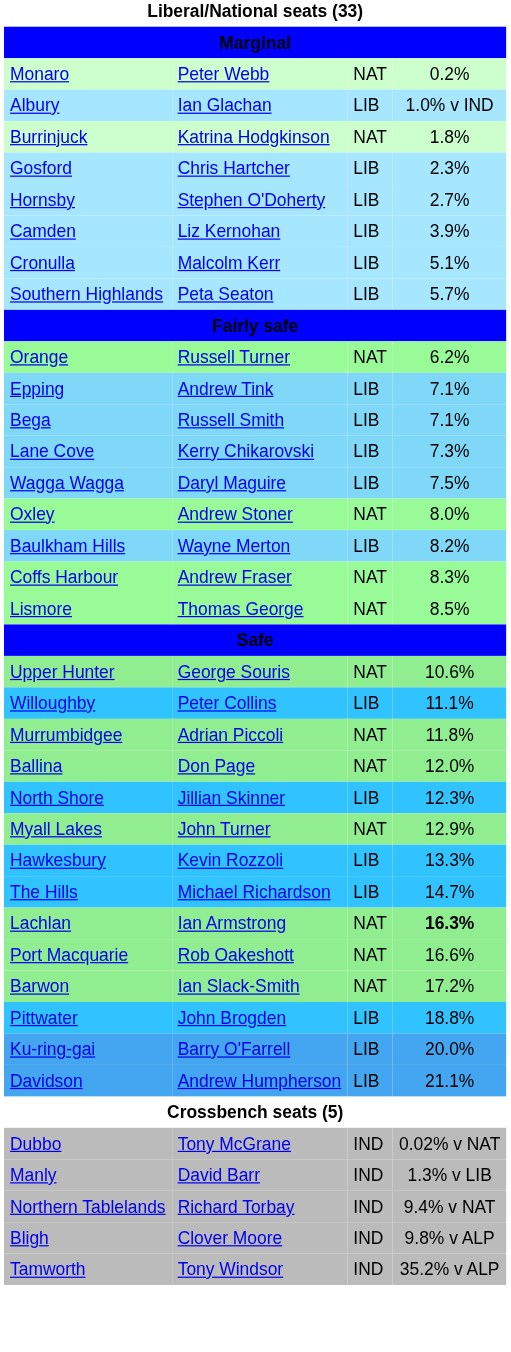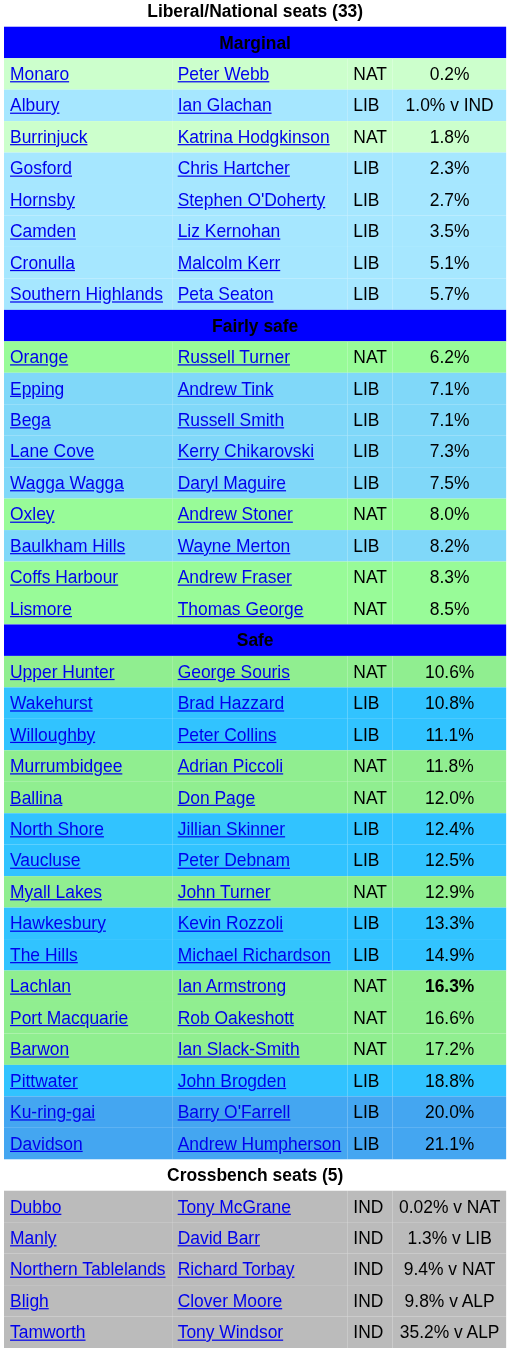 <table class="toccolours" align="left" cellpadding="5" cellspacing="0" style="margin-right: .5em; margin-top:.4em;font-size: 90%;">
 <tr>
 <td COLSPAN=4 align="center"><strong>Liberal/National seats (33)</strong></td>
 </tr>
 <tr>
 <td COLSPAN=4 align="center" bgcolor="Blue"><span><strong>Marginal</strong></span></td>
 </tr>
 <tr>
 <td align="left" bgcolor="CCFFCC"><a href='#'>Monaro</a></td>
 <td align="left" bgcolor="CCFFCC"><a href='#'>Peter Webb</a></td>
 <td align="left" bgcolor="CCFFCC">NAT</td>
 <td align="center" bgcolor="CCFFCC">0.2%</td>
 </tr>
 <tr>
 <td align="left" bgcolor="A6E7FF"><a href='#'>Albury</a></td>
 <td align="left" bgcolor="A6E7FF"><a href='#'>Ian Glachan</a></td>
 <td align="left" bgcolor="A6E7FF">LIB</td>
 <td align="center" bgcolor="A6E7FF">1.0% v IND</td>
 </tr>
 <tr>
 <td align="left" bgcolor="CCFFCC"><a href='#'>Burrinjuck</a></td>
 <td align="left" bgcolor="CCFFCC"><a href='#'>Katrina Hodgkinson</a></td>
 <td align="left" bgcolor="CCFFCC">NAT</td>
 <td align="center" bgcolor="CCFFCC">1.8%</td>
 </tr>
 <tr>
 <td align="left" bgcolor="A6E7FF"><a href='#'>Gosford</a></td>
 <td align="left" bgcolor="A6E7FF"><a href='#'>Chris Hartcher</a></td>
 <td align="left" bgcolor="A6E7FF">LIB</td>
 <td align="center" bgcolor="A6E7FF">2.3%</td>
 </tr>
 <tr>
 <td align="left" bgcolor="A6E7FF"><a href='#'>Hornsby</a></td>
 <td align="left" bgcolor="A6E7FF"><a href='#'>Stephen O'Doherty</a></td>
 <td align="left" bgcolor="A6E7FF">LIB</td>
 <td align="center" bgcolor="A6E7FF">2.7%</td>
 </tr>
 <tr>
 <td align="left" bgcolor="A6E7FF"><a href='#'>Camden</a></td>
 <td align="left" bgcolor="A6E7FF"><a href='#'>Liz Kernohan</a></td>
 <td align="left" bgcolor="A6E7FF">LIB</td>
-<td align="center" bgcolor="A6E7FF">3.9%</td>
+<td align="center" bgcolor="A6E7FF">3.5%</td>
 </tr>
 <tr>
 <td align="left" bgcolor="A6E7FF"><a href='#'>Cronulla</a></td>
 <td align="left" bgcolor="A6E7FF"><a href='#'>Malcolm Kerr</a></td>
 <td align="left" bgcolor="A6E7FF">LIB</td>
 <td align="center" bgcolor="A6E7FF">5.1%</td>
 </tr>
 <tr>
 <td align="left" bgcolor="A6E7FF"><a href='#'>Southern Highlands</a></td>
 <td align="left" bgcolor="A6E7FF"><a href='#'>Peta Seaton</a></td>
 <td align="left" bgcolor="A6E7FF">LIB</td>
 <td align="center" bgcolor="A6E7FF">5.7%</td>
 </tr>
 <tr>
 <td COLSPAN=4 align="center" bgcolor="blue"><span><strong>Fairly safe</strong></span></td>
 </tr>
 <tr>
 <td align="left" bgcolor="98FB98"><a href='#'>Orange</a></td>
 <td align="left" bgcolor="98FB98"><a href='#'>Russell Turner</a></td>
 <td align="left" bgcolor="98FB98">NAT</td>
 <td align="center" bgcolor="98FB98">6.2%</td>
 </tr>
 <tr>
 <td align="left" bgcolor="80D8F9"><a href='#'>Epping</a></td>
 <td align="left" bgcolor="80D8F9"><a href='#'>Andrew Tink</a></td>
 <td align="left" bgcolor="80D8F9">LIB</td>
 <td align="center" bgcolor="80D8F9">7.1%</td>
 </tr>
 <tr>
 <td align="left" bgcolor="80D8F9"><a href='#'>Bega</a></td>
 <td align="left" bgcolor="80D8F9"><a href='#'>Russell Smith</a></td>
 <td align="left" bgcolor="80D8F9">LIB</td>
 <td align="center" bgcolor="80D8F9">7.1%</td>
 </tr>
 <tr>
 <td align="left" bgcolor="80D8F9"><a href='#'>Lane Cove</a></td>
 <td align="left" bgcolor="80D8F9"><a href='#'>Kerry Chikarovski</a></td>
 <td align="left" bgcolor="80D8F9">LIB</td>
 <td align="center" bgcolor="80D8F9">7.3%</td>
 </tr>
 <tr>
 <td align="left" bgcolor="80D8F9"><a href='#'>Wagga Wagga</a></td>
 <td align="left" bgcolor="80D8F9"><a href='#'>Daryl Maguire</a></td>
 <td align="left" bgcolor="80D8F9">LIB</td>
 <td align="center" bgcolor="80D8F9">7.5%</td>
 </tr>
 <tr>
 <td align="left" bgcolor="98FB98"><a href='#'>Oxley</a></td>
 <td align="left" bgcolor="98FB98"><a href='#'>Andrew Stoner</a></td>
 <td align="left" bgcolor="98FB98">NAT</td>
 <td align="center" bgcolor="98FB98">8.0%</td>
 </tr>
 <tr>
 <td align="left" bgcolor="80D8F9"><a href='#'>Baulkham Hills</a></td>
 <td align="left" bgcolor="80D8F9"><a href='#'>Wayne Merton</a></td>
 <td align="left" bgcolor="80D8F9">LIB</td>
 <td align="center" bgcolor="80D8F9">8.2%</td>
 </tr>
 <tr>
 <td align="left" bgcolor="98FB98"><a href='#'>Coffs Harbour</a></td>
 <td align="left" bgcolor="98FB98"><a href='#'>Andrew Fraser</a></td>
 <td align="left" bgcolor="98FB98">NAT</td>
 <td align="center" bgcolor="98FB98">8.3%</td>
 </tr>
 <tr>
 <td align="left" bgcolor="98FB98"><a href='#'>Lismore</a></td>
 <td align="left" bgcolor="98FB98"><a href='#'>Thomas George</a></td>
 <td align="left" bgcolor="98FB98">NAT</td>
 <td align="center" bgcolor="98FB98">8.5%</td>
 </tr>
 <tr>
 <td COLSPAN=4 align="center" bgcolor="blue"><span><strong>Safe</strong></span></td>
 </tr>
 <tr>
 <td align="left" bgcolor="90EE90"><a href='#'>Upper Hunter</a></td>
 <td align="left" bgcolor="90EE90"><a href='#'>George Souris</a></td>
 <td align="left" bgcolor="90EE90">NAT</td>
 <td align="center" bgcolor="90EE90">10.6%</td>
 </tr>
 <tr>
+<td align="left" bgcolor="31C3FF"><a href='#'>Wakehurst</a></td>
+<td align="left" bgcolor="31C3FF"><a href='#'>Brad Hazzard</a></td>
+<td align="left" bgcolor="31C3FF">LIB</td>
+<td align="center" bgcolor="31C3FF">10.8%</td>
+</tr>
+<tr>
 <td align="left" bgcolor="31C3FF"><a href='#'>Willoughby</a></td>
 <td align="left" bgcolor="31C3FF"><a href='#'>Peter Collins</a></td>
 <td align="left" bgcolor="31C3FF">LIB</td>
 <td align="center" bgcolor="31C3FF">11.1%</td>
 </tr>
 <tr>
 <td align="left" bgcolor="90EE90"><a href='#'>Murrumbidgee</a></td>
 <td align="left" bgcolor="90EE90"><a href='#'>Adrian Piccoli</a></td>
 <td align="left" bgcolor="90EE90">NAT</td>
 <td align="center" bgcolor="90EE90">11.8%</td>
 </tr>
 <tr>
 <td align="left" bgcolor="90EE90"><a href='#'>Ballina</a></td>
 <td align="left" bgcolor="90EE90"><a href='#'>Don Page</a></td>
 <td align="left" bgcolor="90EE90">NAT</td>
 <td align="center" bgcolor="90EE90">12.0%</td>
 </tr>
 <tr>
 <td align="left" bgcolor="31C3FF"><a href='#'>North Shore</a></td>
 <td align="left" bgcolor="31C3FF"><a href='#'>Jillian Skinner</a></td>
 <td align="left" bgcolor="31C3FF">LIB</td>
-<td align="center" bgcolor="31C3FF">12.3%</td>
+<td align="center" bgcolor="31C3FF">12.4%</td>
+</tr>
+<tr>
+<td align="left" bgcolor="31C3FF"><a href='#'>Vaucluse</a></td>
+<td align="left" bgcolor="31C3FF"><a href='#'>Peter Debnam</a></td>
+<td align="left" bgcolor="31C3FF">LIB</td>
+<td align="center" bgcolor="31C3FF">12.5%</td>
 </tr>
 <tr>
 <td align="left" bgcolor="90EE90"><a href='#'>Myall Lakes</a></td>
 <td align="left" bgcolor="90EE90"><a href='#'>John Turner</a></td>
 <td align="left" bgcolor="90EE90">NAT</td>
 <td align="center" bgcolor="90EE90">12.9%</td>
 </tr>
 <tr>
 <td align="left" bgcolor="31C3FF"><a href='#'>Hawkesbury</a></td>
 <td align="left" bgcolor="31C3FF"><a href='#'>Kevin Rozzoli</a></td>
 <td align="left" bgcolor="31C3FF">LIB</td>
 <td align="center" bgcolor="31C3FF">13.3%</td>
 </tr>
 <tr>
 <td align="left" bgcolor="31C3FF"><a href='#'>The Hills</a></td>
 <td align="left" bgcolor="31C3FF"><a href='#'>Michael Richardson</a></td>
 <td align="left" bgcolor="31C3FF">LIB</td>
-<td align="center" bgcolor="31C3FF">14.7%</td>
+<td align="center" bgcolor="31C3FF">14.9%</td>
 </tr>
 <tr>
 <td align="left" bgcolor="90EE90"><a href='#'>Lachlan</a></td>
 <td align="left" bgcolor="90EE90"><a href='#'>Ian Armstrong</a></td>
 <td align="left" bgcolor="90EE90">NAT</td>
 <td align="center" bgcolor="90EE90"><strong>16.3%</strong></td>
 </tr>
 <tr>
 <td align="left" bgcolor="90EE90"><a href='#'>Port Macquarie</a></td>
 <td align="left" bgcolor="90EE90"><a href='#'>Rob Oakeshott</a></td>
 <td align="left" bgcolor="90EE90">NAT</td>
 <td align="center" bgcolor="90EE90">16.6%</td>
 </tr>
 <tr>
 <td align="left" bgcolor="90EE90"><a href='#'>Barwon</a></td>
 <td align="left" bgcolor="90EE90"><a href='#'>Ian Slack-Smith</a></td>
 <td align="left" bgcolor="90EE90">NAT</td>
 <td align="center" bgcolor="90EE90">17.2%</td>
 </tr>
 <tr>
 <td align="left" bgcolor="31C3FF"><a href='#'>Pittwater</a></td>
 <td align="left" bgcolor="31C3FF"><a href='#'>John Brogden</a></td>
 <td align="left" bgcolor="31C3FF">LIB</td>
 <td align="center" bgcolor="31C3FF">18.8%</td>
 </tr>
 <tr>
 <td align="left" bgcolor="44A6F1"><a href='#'>Ku-ring-gai</a></td>
 <td align="left" bgcolor="44A6F1"><a href='#'>Barry O'Farrell</a></td>
 <td align="left" bgcolor="44A6F1">LIB</td>
 <td align="center" bgcolor="44A6F1">20.0%</td>
 </tr>
 <tr>
 <td align="left" bgcolor="44A6F1"><a href='#'>Davidson</a></td>
 <td align="left" bgcolor="44A6F1"><a href='#'>Andrew Humpherson</a></td>
 <td align="left" bgcolor="44A6F1">LIB</td>
 <td align="center" bgcolor="44A6F1">21.1%</td>
 </tr>
 <tr>
 <td COLSPAN=4 align="center"><strong>Crossbench seats (5)</strong></td>
 </tr>
 <tr>
 <td align="left" bgcolor="BBBBBB"><a href='#'>Dubbo</a></td>
 <td align="left" bgcolor="BBBBBB"><a href='#'>Tony McGrane</a></td>
 <td align="left" bgcolor="BBBBBB">IND</td>
 <td align="center" bgcolor="BBBBBB">0.02% v NAT</td>
 </tr>
 <tr>
 <td align="left" bgcolor="BBBBBB"><a href='#'>Manly</a></td>
 <td align="left" bgcolor="BBBBBB"><a href='#'>David Barr</a></td>
 <td align="left" bgcolor="BBBBBB">IND</td>
 <td align="center" bgcolor="BBBBBB">1.3% v LIB</td>
 </tr>
 <tr>
 <td align="left" bgcolor="BBBBBB"><a href='#'>Northern Tablelands</a></td>
 <td align="left" bgcolor="BBBBBB"><a href='#'>Richard Torbay</a></td>
 <td align="left" bgcolor="BBBBBB">IND</td>
 <td align="center" bgcolor="BBBBBB">9.4% v NAT</td>
 </tr>
 <tr>
 <td align="left" bgcolor="BBBBBB"><a href='#'>Bligh</a></td>
 <td align="left" bgcolor="BBBBBB"><a href='#'>Clover Moore</a></td>
 <td align="left" bgcolor="BBBBBB">IND</td>
 <td align="center" bgcolor="BBBBBB">9.8% v ALP</td>
 </tr>
 <tr>
 <td align="left" bgcolor="BBBBBB"><a href='#'>Tamworth</a></td>
 <td align="left" bgcolor="BBBBBB"><a href='#'>Tony Windsor</a></td>
 <td align="left" bgcolor="BBBBBB">IND</td>
 <td align="center" bgcolor="BBBBBB">35.2% v ALP</td>
 </tr>
 <tr>
 </tr>
 </table>
